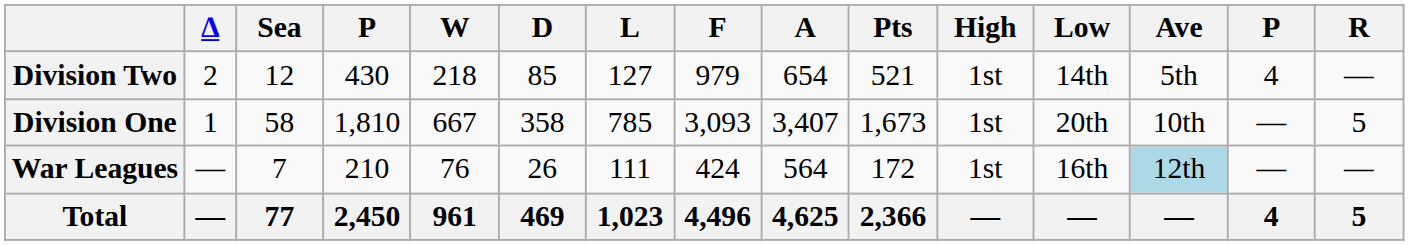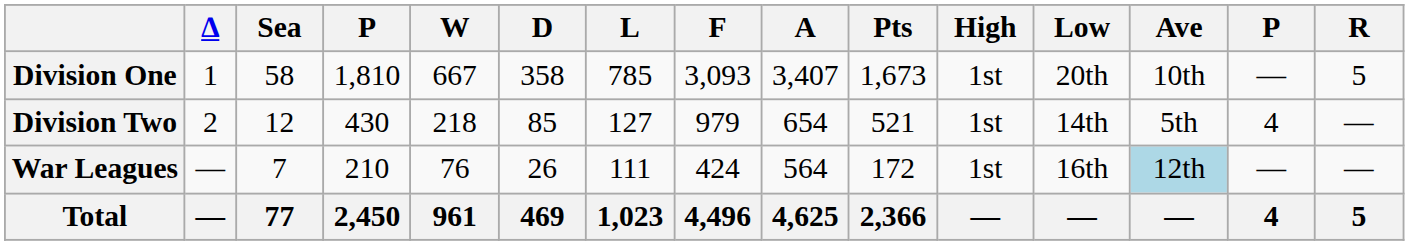 <table class="wikitable" style="text-align:center">
 <tr>
 <th class="unsortable"!width="55" scope="col"></th>
 <th width="20" scope="col"><a href='#'><strong>∆</strong></a></th>
 <th width="40" scope="col"><abbr>Sea</abbr></th>
 <th width="40" scope="col"><abbr>P</abbr></th>
 <th width="40" scope="col"><abbr>W</abbr></th>
 <th width="40" scope="col"><abbr>D</abbr></th>
 <th width="40" scope="col"><abbr>L</abbr></th>
 <th width="40" scope="col"><abbr>F</abbr></th>
 <th width="40" scope="col"><abbr>A</abbr></th>
 <th width="40" scope="col"><abbr>Pts</abbr></th>
 <th width="45" scope="col"><abbr>High</abbr></th>
 <th width="45" scope="col"><abbr>Low</abbr></th>
 <th width="45" scope="col"><abbr>Ave</abbr></th>
 <th width="40" scope="col"><abbr>P</abbr></th>
 <th width="40" scope="col"><abbr>R</abbr></th>
 </tr>
 <tr>
+<th>Division One</th>
+<td>1</td>
+<td>58</td>
+<td>1,810</td>
+<td>667</td>
+<td>358</td>
+<td>785</td>
+<td>3,093</td>
+<td>3,407</td>
+<td>1,673</td>
+<td>1st</td>
+<td>20th</td>
+<td>10th</td>
+<td>—</td>
+<td>5</td>
+</tr>
+<tr>
 <th>Division Two</th>
 <td>2</td>
 <td>12</td>
 <td>430</td>
 <td>218</td>
 <td>85</td>
 <td>127</td>
 <td>979</td>
 <td>654</td>
 <td>521</td>
 <td>1st</td>
 <td>14th</td>
 <td>5th</td>
 <td>4</td>
 <td>—</td>
-</tr>
-<tr>
-<th>Division One</th>
-<td>1</td>
-<td>58</td>
-<td>1,810</td>
-<td>667</td>
-<td>358</td>
-<td>785</td>
-<td>3,093</td>
-<td>3,407</td>
-<td>1,673</td>
-<td>1st</td>
-<td>20th</td>
-<td>10th</td>
-<td>—</td>
-<td>5</td>
 </tr>
 <tr>
 <th>War Leagues</th>
 <td>—</td>
 <td>7</td>
 <td>210</td>
 <td>76</td>
 <td>26</td>
 <td>111</td>
 <td>424</td>
 <td>564</td>
 <td>172</td>
 <td>1st</td>
 <td>16th</td>
 <td style="background: lightblue;">12th</td>
 <td>—</td>
 <td>—</td>
 </tr>
 <tr>
 <th>Total</th>
 <th>—</th>
 <th>77</th>
 <th>2,450</th>
 <th>961</th>
 <th>469</th>
 <th>1,023</th>
 <th>4,496</th>
 <th>4,625</th>
 <th>2,366</th>
 <th>—</th>
 <th>—</th>
 <th>—</th>
 <th>4</th>
 <th>5</th>
 </tr>
 </table>
